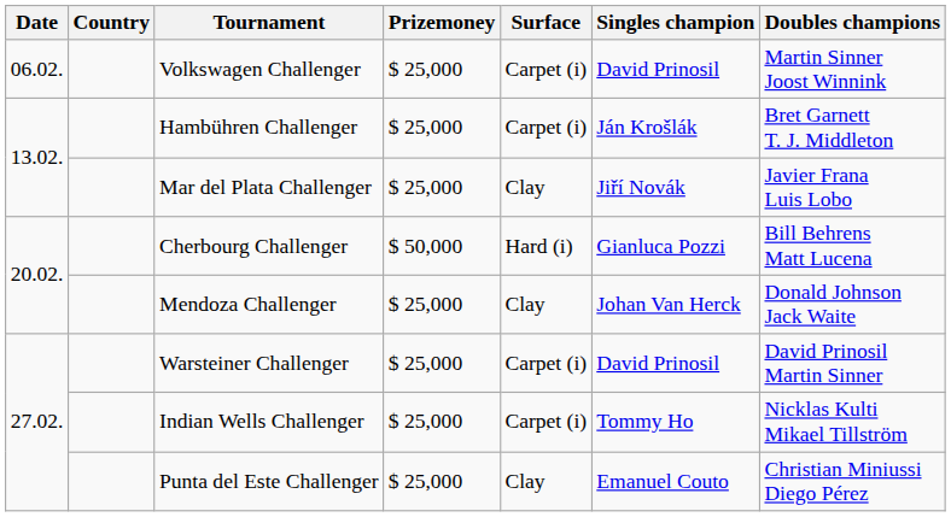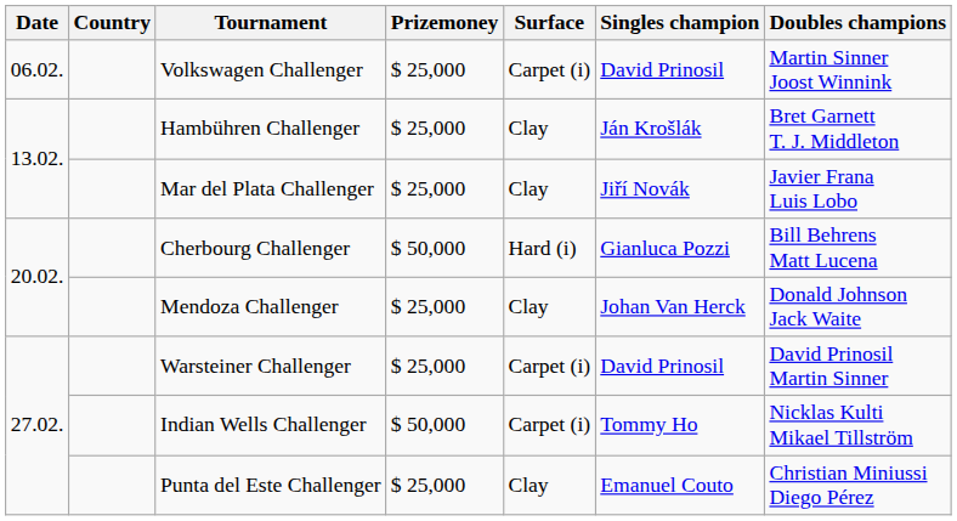 <table class="sortable wikitable" style=font-size:97%>
 <tr>
 <th>Date</th>
 <th>Country</th>
 <th>Tournament</th>
 <th>Prizemoney</th>
 <th>Surface</th>
 <th>Singles champion</th>
 <th>Doubles champions</th>
 </tr>
 <tr>
 <td>06.02.</td>
 <td></td>
 <td>Volkswagen Challenger</td>
 <td>$ 25,000</td>
 <td>Carpet (i)</td>
 <td> <a href='#'>David Prinosil</a></td>
 <td> <a href='#'>Martin Sinner</a><br>  <a href='#'>Joost Winnink</a></td>
 </tr>
 <tr>
 <td rowspan="2">13.02.</td>
 <td></td>
 <td>Hambühren Challenger</td>
 <td>$ 25,000</td>
-<td>Carpet (i)</td>
+<td>Clay</td>
 <td> <a href='#'>Ján Krošlák</a></td>
 <td> <a href='#'>Bret Garnett</a><br> <a href='#'>T. J. Middleton</a></td>
 </tr>
 <tr>
 <td></td>
 <td>Mar del Plata Challenger</td>
 <td>$ 25,000</td>
 <td>Clay</td>
 <td> <a href='#'>Jiří Novák</a></td>
 <td> <a href='#'>Javier Frana</a><br> <a href='#'>Luis Lobo</a></td>
 </tr>
 <tr>
 <td rowspan="2">20.02.</td>
 <td></td>
 <td>Cherbourg Challenger</td>
 <td>$ 50,000</td>
 <td>Hard (i)</td>
 <td> <a href='#'>Gianluca Pozzi</a></td>
 <td> <a href='#'>Bill Behrens</a><br>  <a href='#'>Matt Lucena</a></td>
 </tr>
 <tr>
 <td></td>
 <td>Mendoza Challenger</td>
 <td>$ 25,000</td>
 <td>Clay</td>
 <td> <a href='#'>Johan Van Herck</a></td>
 <td> <a href='#'>Donald Johnson</a><br> <a href='#'>Jack Waite</a></td>
 </tr>
 <tr>
 <td rowspan="3">27.02.</td>
 <td></td>
 <td>Warsteiner Challenger</td>
 <td>$ 25,000</td>
 <td>Carpet (i)</td>
 <td> <a href='#'>David Prinosil</a></td>
 <td> <a href='#'>David Prinosil</a><br> <a href='#'>Martin Sinner</a></td>
 </tr>
 <tr>
 <td></td>
 <td>Indian Wells Challenger</td>
-<td>$ 25,000</td>
+<td>$ 50,000</td>
 <td>Carpet (i)</td>
 <td> <a href='#'>Tommy Ho</a></td>
 <td> <a href='#'>Nicklas Kulti</a><br> <a href='#'>Mikael Tillström</a></td>
 </tr>
 <tr>
 <td></td>
 <td>Punta del Este Challenger</td>
 <td>$ 25,000</td>
 <td>Clay</td>
 <td> <a href='#'>Emanuel Couto</a></td>
 <td> <a href='#'>Christian Miniussi</a><br> <a href='#'>Diego Pérez</a></td>
 </tr>
 </table>
